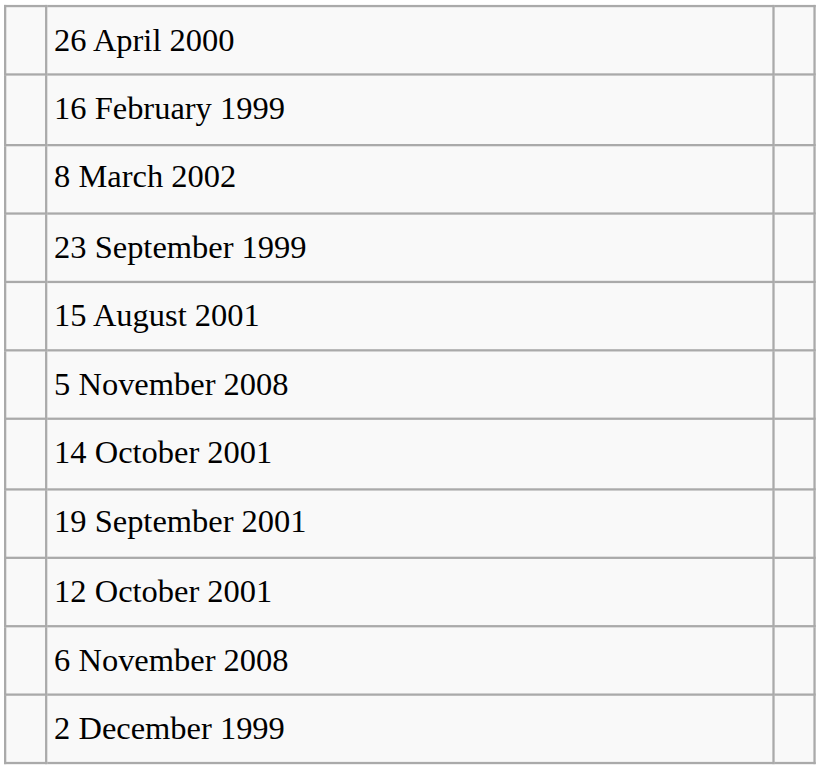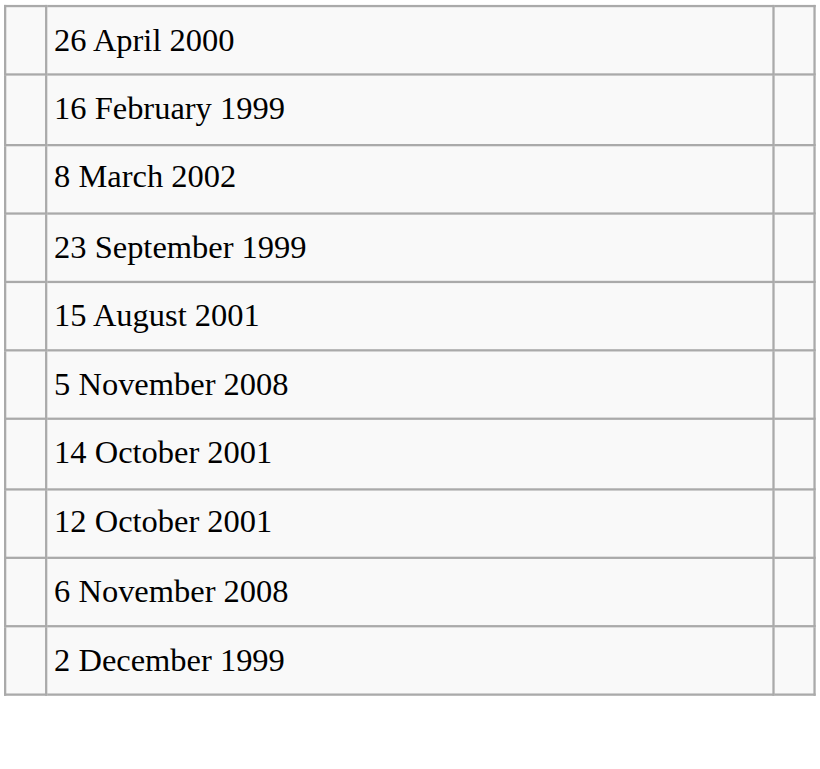 <table class="wikitable" style="font-size: 89%; float: left; width: 25em; margin-right: 1em; line-height: 1.65em !important; height: 297px;">
 <tr>
 <td></td>
 <td>26 April 2000</td>
 <td></td>
 </tr>
 <tr>
 <td></td>
 <td>16 February 1999</td>
 <td></td>
 </tr>
 <tr>
 <td></td>
 <td>8 March 2002</td>
 <td></td>
 </tr>
 <tr>
 <td></td>
 <td>23 September 1999</td>
 <td></td>
 </tr>
 <tr>
 <td></td>
 <td>15 August 2001</td>
 <td></td>
 </tr>
 <tr>
 <td></td>
 <td>5 November 2008</td>
 <td></td>
 </tr>
 <tr>
 <td></td>
 <td>14 October 2001</td>
 <td></td>
 </tr>
 <tr>
 <td></td>
-<td>19 September 2001</td>
-<td></td>
-</tr>
-<tr>
-<td></td>
 <td>12 October 2001</td>
 <td></td>
 </tr>
 <tr>
 <td></td>
 <td>6 November 2008</td>
 <td></td>
 </tr>
 <tr>
 <td></td>
 <td>2 December 1999</td>
 <td></td>
 </tr>
 </table>
